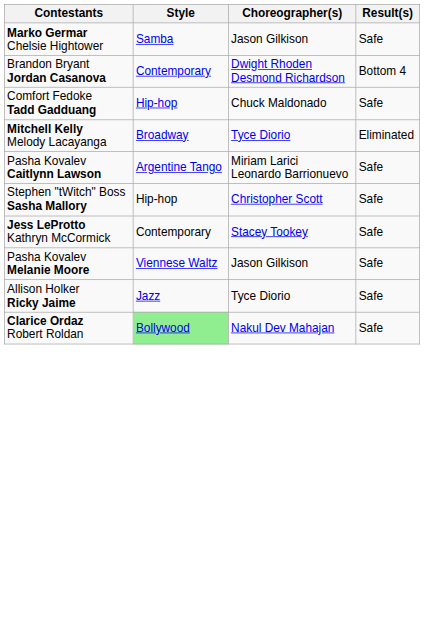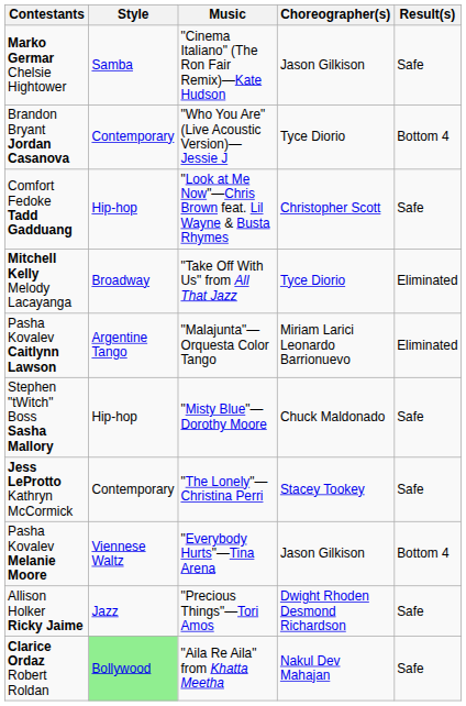 <table class="wikitable" style="width:90%;">
 <tr>
 <th>Contestants</th>
 <th>Style</th>
+<th>Music</th>
 <th>Choreographer(s)</th>
 <th>Result(s)</th>
 </tr>
 <tr>
 <td><strong>Marko Germar</strong><br>Chelsie Hightower</td>
 <td><a href='#'>Samba</a></td>
+<td>"Cinema Italiano" (The Ron Fair Remix)—<a href='#'>Kate Hudson</a></td>
 <td>Jason Gilkison</td>
 <td>Safe</td>
 </tr>
 <tr>
 <td>Brandon Bryant<br><strong>Jordan Casanova</strong></td>
 <td><a href='#'>Contemporary</a></td>
-<td><a href='#'>Dwight Rhoden</a><br><a href='#'>Desmond Richardson</a></td>
+<td>"Who You Are" (Live Acoustic Version)—<a href='#'>Jessie J</a></td>
+<td>Tyce Diorio</td>
 <td>Bottom 4</td>
 </tr>
 <tr>
 <td>Comfort Fedoke<br><strong>Tadd Gadduang</strong></td>
 <td><a href='#'>Hip-hop</a></td>
-<td>Chuck Maldonado</td>
+<td>"<a href='#'>Look at Me Now</a>"—<a href='#'>Chris Brown</a> feat. <a href='#'>Lil Wayne</a> & <a href='#'>Busta Rhymes</a></td>
+<td><a href='#'>Christopher Scott</a></td>
 <td>Safe</td>
 </tr>
 <tr>
 <td><strong>Mitchell Kelly</strong><br>Melody Lacayanga</td>
 <td><a href='#'>Broadway</a></td>
+<td>"Take Off With Us" from <em><a href='#'>All That Jazz</a></em></td>
 <td><a href='#'>Tyce Diorio</a></td>
 <td>Eliminated</td>
 </tr>
 <tr>
 <td>Pasha Kovalev<br><strong>Caitlynn Lawson</strong></td>
 <td><a href='#'>Argentine Tango</a></td>
+<td>"Malajunta"—Orquesta Color Tango</td>
 <td>Miriam Larici<br>Leonardo Barrionuevo</td>
-<td>Safe</td>
+<td>Eliminated</td>
 </tr>
 <tr>
 <td>Stephen "tWitch" Boss<br><strong>Sasha Mallory</strong></td>
 <td>Hip-hop</td>
-<td><a href='#'>Christopher Scott</a></td>
+<td>"<a href='#'>Misty Blue</a>"—<a href='#'>Dorothy Moore</a></td>
+<td>Chuck Maldonado</td>
 <td>Safe</td>
 </tr>
 <tr>
 <td><strong>Jess LeProtto</strong><br>Kathryn McCormick</td>
 <td>Contemporary</td>
+<td>"<a href='#'>The Lonely</a>"—<a href='#'>Christina Perri</a></td>
 <td><a href='#'>Stacey Tookey</a></td>
 <td>Safe</td>
 </tr>
 <tr>
 <td>Pasha Kovalev<br><strong>Melanie Moore</strong></td>
 <td><a href='#'>Viennese Waltz</a></td>
+<td>"<a href='#'>Everybody Hurts</a>"—<a href='#'>Tina Arena</a></td>
 <td>Jason Gilkison</td>
-<td>Safe</td>
+<td>Bottom 4</td>
 </tr>
 <tr>
 <td>Allison Holker<br><strong>Ricky Jaime</strong></td>
 <td><a href='#'>Jazz</a></td>
-<td>Tyce Diorio</td>
+<td>"Precious Things"—<a href='#'>Tori Amos</a></td>
+<td><a href='#'>Dwight Rhoden</a><br><a href='#'>Desmond Richardson</a></td>
 <td>Safe</td>
 </tr>
 <tr>
 <td><strong>Clarice Ordaz</strong><br>Robert Roldan</td>
 <td style="background: lightgreen;"><a href='#'>Bollywood</a></td>
+<td>"Aila Re Aila" from <em><a href='#'>Khatta Meetha</a></em></td>
 <td><a href='#'>Nakul Dev Mahajan</a></td>
 <td>Safe</td>
 </tr>
 </table>
